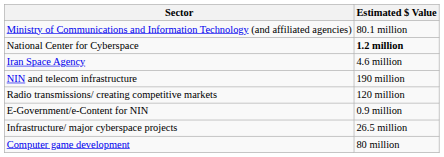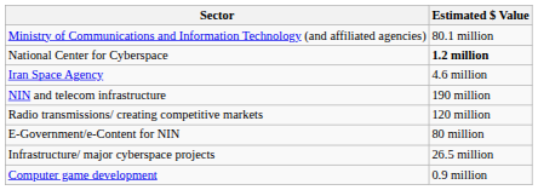 <table class="wikitable sortable">
 <tr>
 <th>Sector</th>
 <th>Estimated $ Value</th>
 </tr>
 <tr>
 <td><a href='#'>Ministry of Communications and Information Technology</a> (and affiliated agencies)</td>
 <td>80.1 million</td>
 </tr>
 <tr>
 <td>National Center for Cyberspace</td>
 <td><strong>1.2 million</strong></td>
 </tr>
 <tr>
 <td><a href='#'>Iran Space Agency</a></td>
 <td>4.6 million</td>
 </tr>
 <tr>
 <td><a href='#'>NIN</a> and telecom infrastructure</td>
 <td>190 million</td>
 </tr>
 <tr>
 <td>Radio transmissions/ creating competitive markets</td>
 <td>120 million</td>
 </tr>
 <tr>
 <td>E-Government/e-Content for NIN</td>
-<td>0.9 million</td>
+<td>80 million</td>
 </tr>
 <tr>
 <td>Infrastructure/ major cyberspace projects</td>
 <td>26.5 million</td>
 </tr>
 <tr>
 <td><a href='#'>Computer game development</a></td>
-<td>80 million</td>
+<td>0.9 million</td>
 </tr>
 </table>
